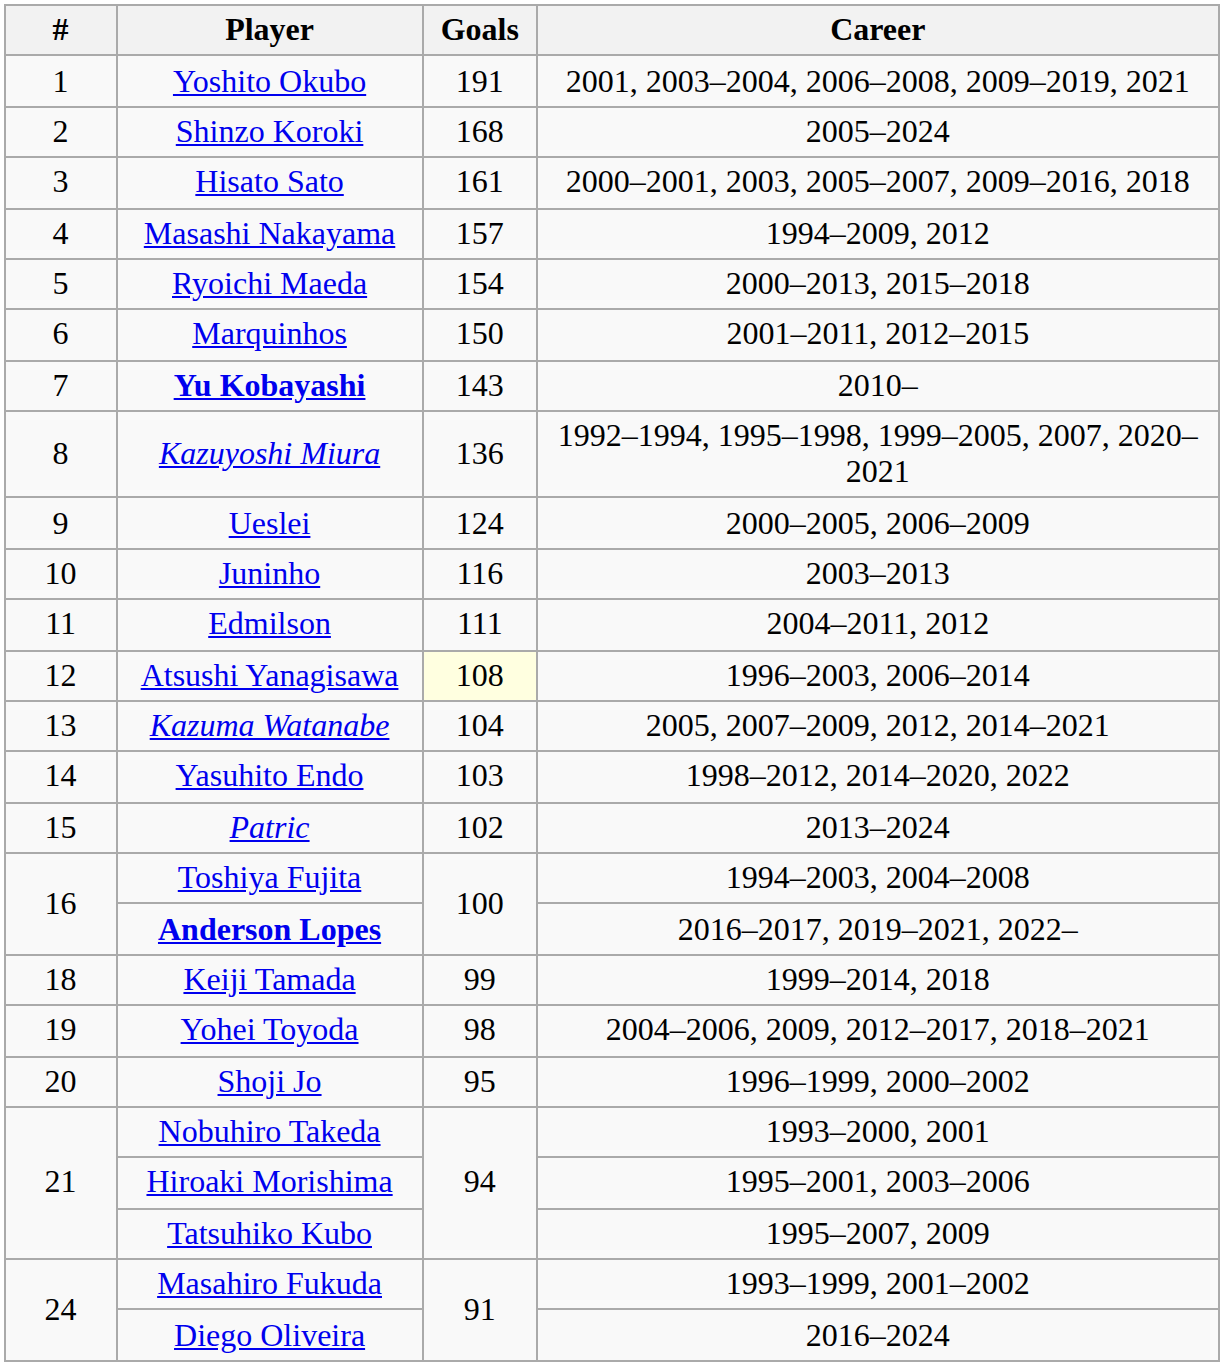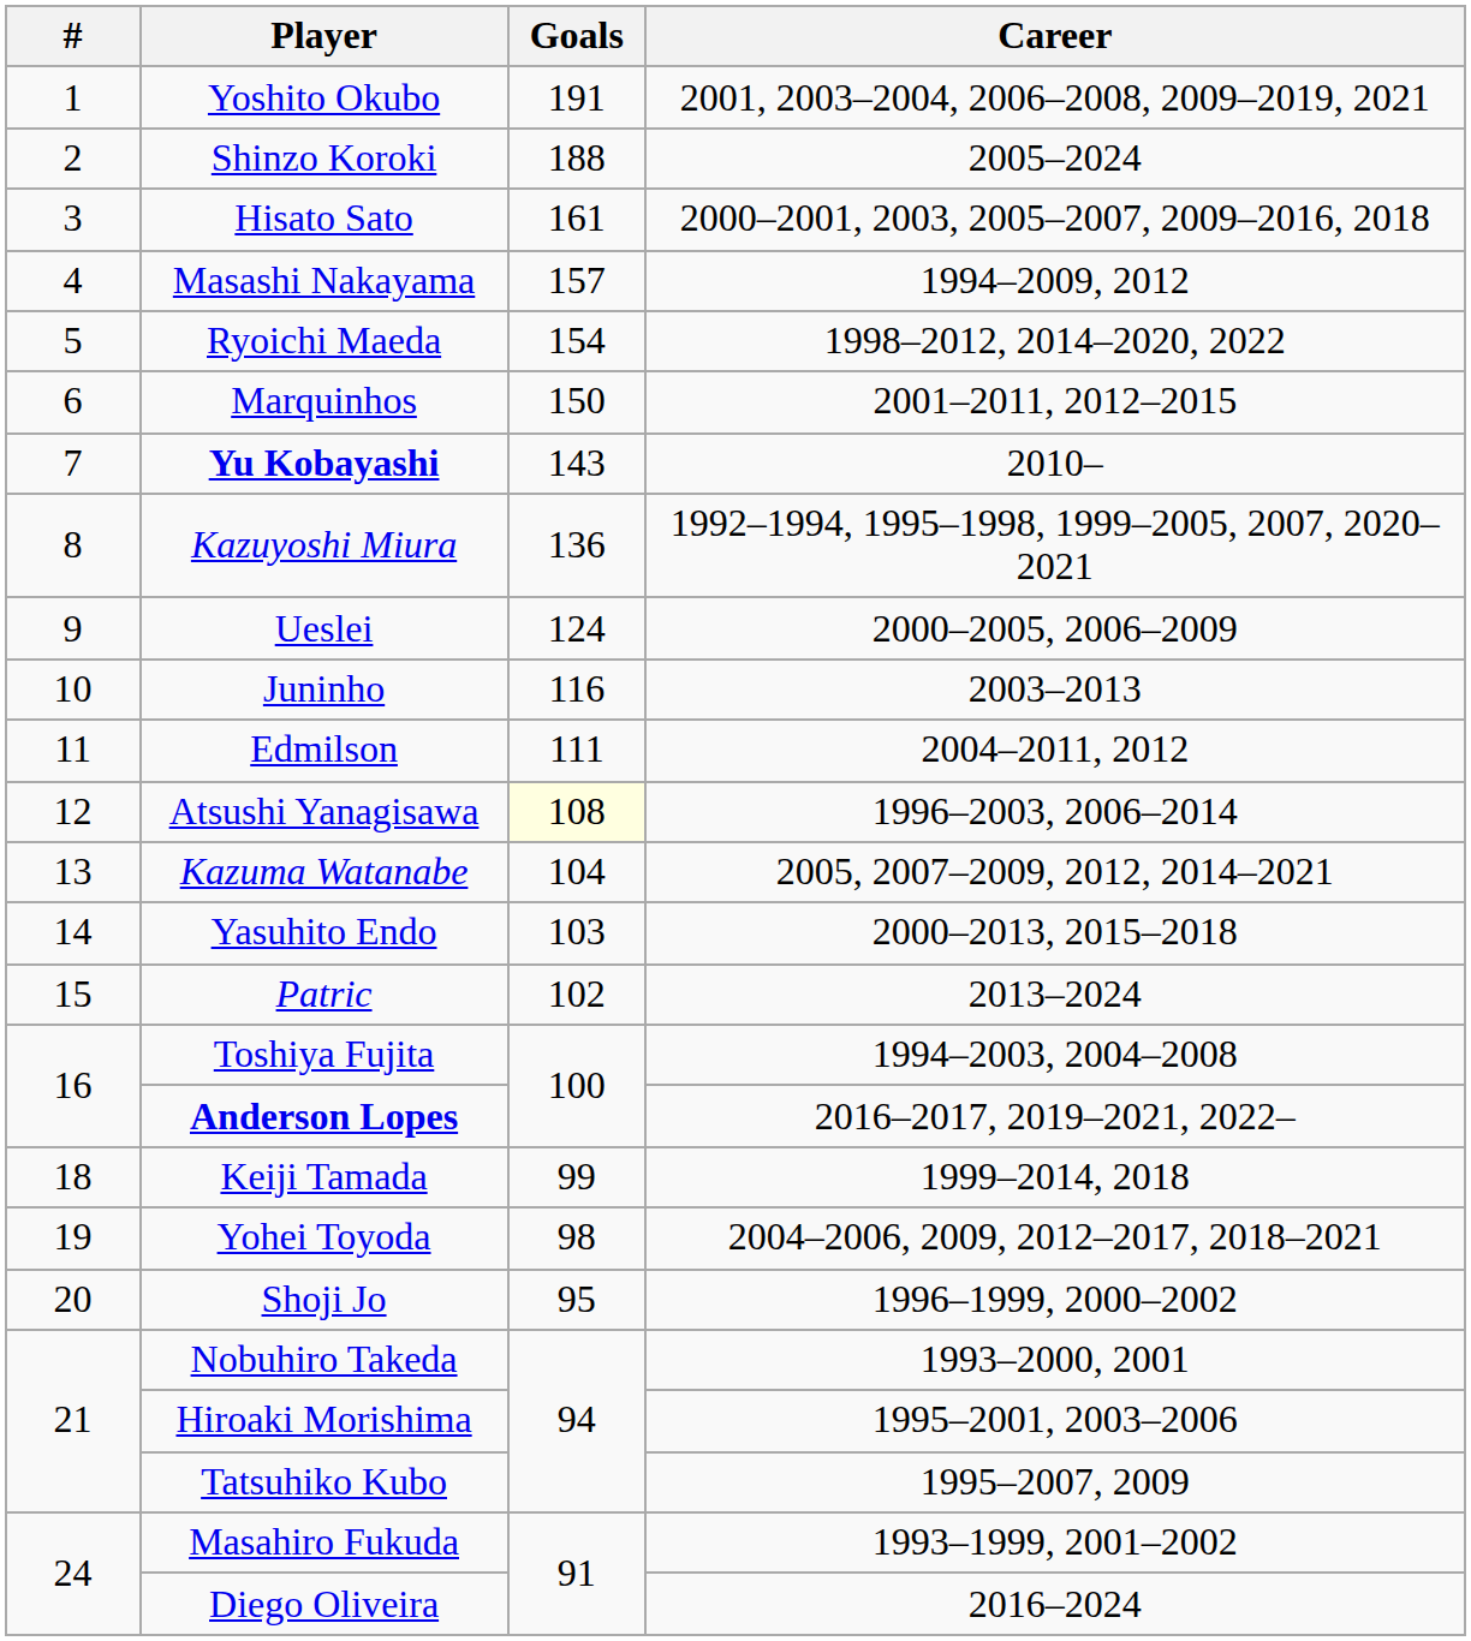 <table class="wikitable" style="text-align:center;">
 <tr>
 </tr>
 <tr>
 <th width=50px>#</th>
 <th style="width:150px;">Player</th>
 <th width=50px>Goals</th>
 <th style="width:350px;">Career</th>
 </tr>
 <tr>
 <td>1</td>
 <td><a href='#'>Yoshito Okubo</a></td>
 <td>191</td>
 <td>2001, 2003–2004, 2006–2008, 2009–2019, 2021</td>
 </tr>
 <tr>
 <td>2</td>
 <td><a href='#'>Shinzo Koroki</a></td>
-<td>168</td>
+<td>188</td>
 <td>2005–2024</td>
 </tr>
 <tr>
 <td>3</td>
 <td><a href='#'>Hisato Sato</a></td>
 <td>161</td>
 <td>2000–2001, 2003, 2005–2007, 2009–2016, 2018</td>
 </tr>
 <tr>
 <td>4</td>
 <td><a href='#'>Masashi Nakayama</a></td>
 <td>157</td>
 <td>1994–2009, 2012</td>
 </tr>
 <tr>
 <td>5</td>
 <td><a href='#'>Ryoichi Maeda</a></td>
 <td>154</td>
-<td>2000–2013, 2015–2018</td>
+<td>1998–2012, 2014–2020, 2022</td>
 </tr>
 <tr>
 <td>6</td>
 <td><a href='#'>Marquinhos</a></td>
 <td>150</td>
 <td>2001–2011, 2012–2015</td>
 </tr>
 <tr>
 <td>7</td>
 <td><strong><a href='#'>Yu Kobayashi</a></strong></td>
 <td>143</td>
 <td>2010–</td>
 </tr>
 <tr>
 <td>8</td>
 <td><em><a href='#'>Kazuyoshi Miura</a></em></td>
 <td>136</td>
 <td>1992–1994, 1995–1998, 1999–2005, 2007, 2020–2021</td>
 </tr>
 <tr>
 <td>9</td>
 <td><a href='#'>Ueslei</a></td>
 <td>124</td>
 <td>2000–2005, 2006–2009</td>
 </tr>
 <tr>
 <td>10</td>
 <td><a href='#'>Juninho</a></td>
 <td>116</td>
 <td>2003–2013</td>
 </tr>
 <tr>
 <td>11</td>
 <td><a href='#'>Edmilson</a></td>
 <td>111</td>
 <td>2004–2011, 2012</td>
 </tr>
 <tr>
 <td>12</td>
 <td><a href='#'>Atsushi Yanagisawa</a></td>
 <td style="background: lightyellow;">108</td>
 <td>1996–2003, 2006–2014</td>
 </tr>
 <tr>
 <td>13</td>
 <td><em><a href='#'>Kazuma Watanabe</a></em></td>
 <td>104</td>
 <td>2005, 2007–2009, 2012, 2014–2021</td>
 </tr>
 <tr>
 <td>14</td>
 <td><a href='#'>Yasuhito Endo</a></td>
 <td>103</td>
-<td>1998–2012, 2014–2020, 2022</td>
+<td>2000–2013, 2015–2018</td>
 </tr>
 <tr>
 <td>15</td>
 <td><em><a href='#'>Patric</a></em></td>
 <td>102</td>
 <td>2013–2024</td>
 </tr>
 <tr>
 <td rowspan="2">16</td>
 <td><a href='#'>Toshiya Fujita</a></td>
 <td rowspan="2">100</td>
 <td>1994–2003, 2004–2008</td>
 </tr>
 <tr>
 <td><strong><a href='#'>Anderson Lopes</a></strong></td>
 <td>2016–2017, 2019–2021, 2022–</td>
 </tr>
 <tr>
 <td>18</td>
 <td><a href='#'>Keiji Tamada</a></td>
 <td>99</td>
 <td>1999–2014, 2018</td>
 </tr>
 <tr>
 <td>19</td>
 <td><a href='#'>Yohei Toyoda</a></td>
 <td>98</td>
 <td>2004–2006, 2009, 2012–2017, 2018–2021</td>
 </tr>
 <tr>
 <td>20</td>
 <td><a href='#'>Shoji Jo</a></td>
 <td>95</td>
 <td>1996–1999, 2000–2002</td>
 </tr>
 <tr>
 <td rowspan="3">21</td>
 <td><a href='#'>Nobuhiro Takeda</a></td>
 <td rowspan="3">94</td>
 <td>1993–2000, 2001</td>
 </tr>
 <tr>
 <td><a href='#'>Hiroaki Morishima</a></td>
 <td>1995–2001, 2003–2006</td>
 </tr>
 <tr>
 <td><a href='#'>Tatsuhiko Kubo</a></td>
 <td>1995–2007, 2009</td>
 </tr>
 <tr>
 <td rowspan="2">24</td>
 <td><a href='#'>Masahiro Fukuda</a></td>
 <td rowspan="2">91</td>
 <td>1993–1999, 2001–2002</td>
 </tr>
 <tr>
 <td><a href='#'>Diego Oliveira</a></td>
 <td>2016–2024</td>
 </tr>
 </table>
